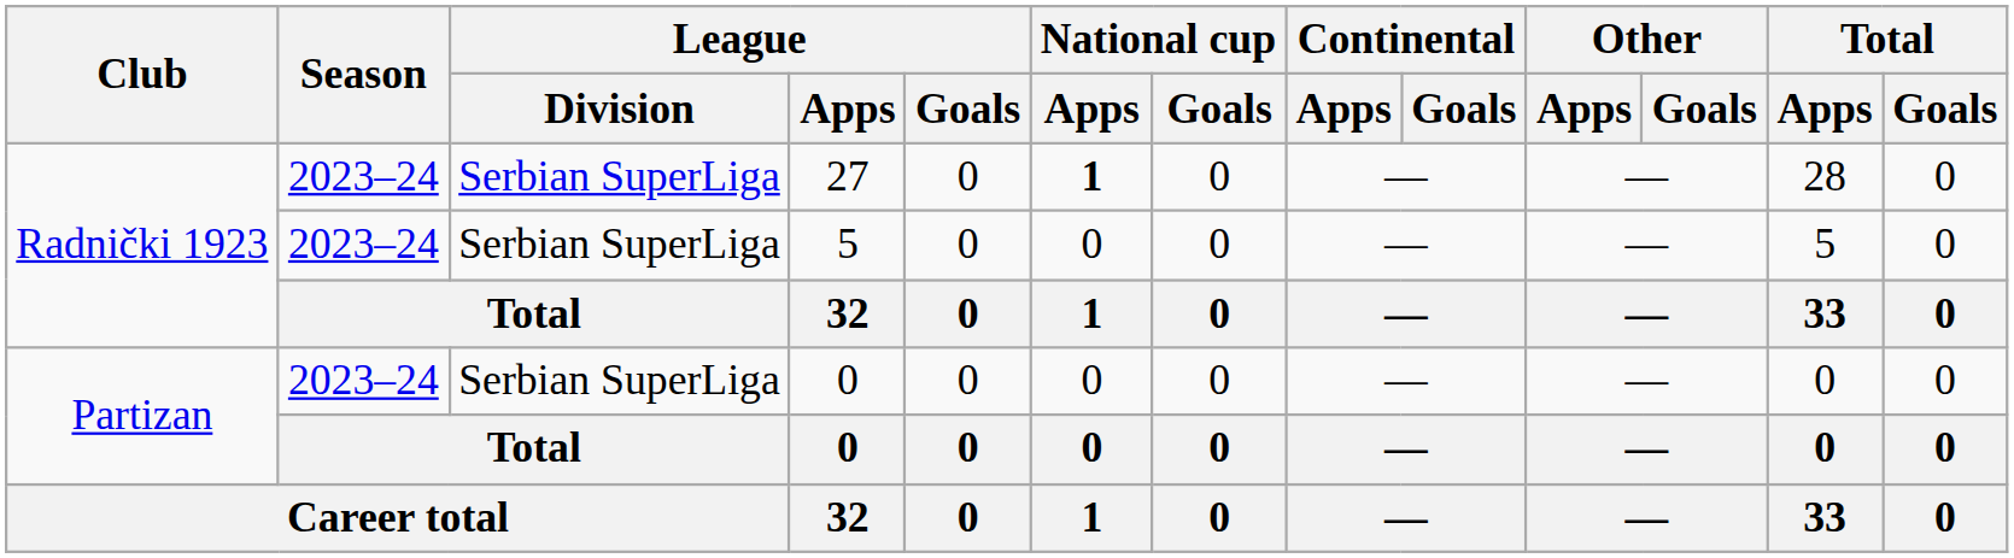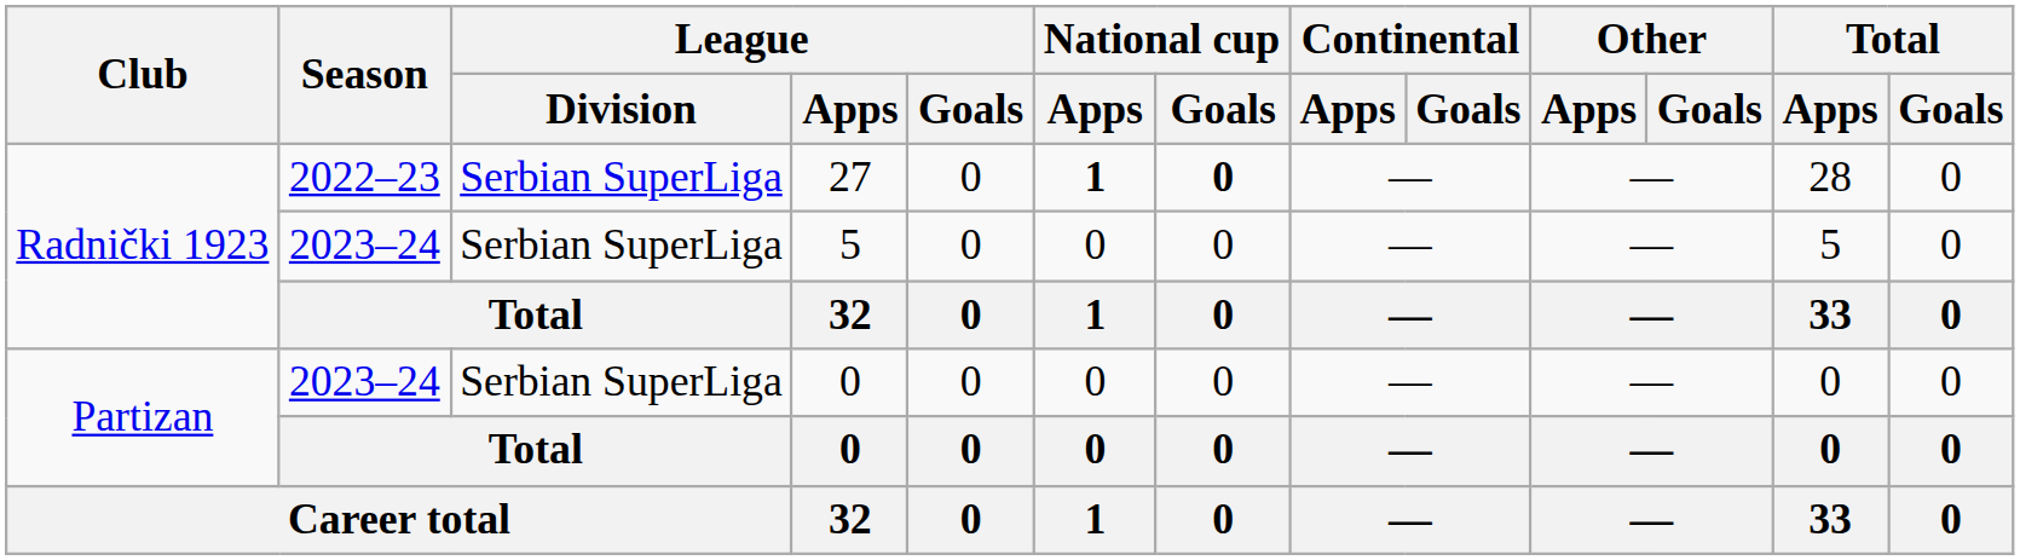 <table class="wikitable" style="text-align:center">
 <tr>
 <th rowspan="2">Club</th>
 <th rowspan="2">Season</th>
 <th colspan="3">League</th>
 <th colspan="2">National cup</th>
 <th colspan="2">Continental</th>
 <th colspan="2">Other</th>
 <th colspan="2">Total</th>
 </tr>
 <tr>
 <th>Division</th>
 <th>Apps</th>
 <th>Goals</th>
 <th>Apps</th>
 <th>Goals</th>
 <th>Apps</th>
 <th>Goals</th>
 <th>Apps</th>
 <th>Goals</th>
 <th>Apps</th>
 <th>Goals</th>
 </tr>
 <tr>
 <td rowspan="3"><a href='#'>Radnički 1923</a></td>
-<td><a href='#'>2023–24</a></td>
+<td><a href='#'>2022–23</a></td>
 <td><a href='#'>Serbian SuperLiga</a></td>
 <td>27</td>
 <td>0</td>
 <td><strong>1</strong></td>
-<td>0</td>
+<td><strong>0</strong></td>
 <td colspan="2">—</td>
 <td colspan="2">—</td>
 <td>28</td>
 <td>0</td>
 </tr>
 <tr>
 <td><a href='#'>2023–24</a></td>
 <td>Serbian SuperLiga</td>
 <td>5</td>
 <td>0</td>
 <td>0</td>
 <td>0</td>
 <td colspan="2">—</td>
 <td colspan="2">—</td>
 <td>5</td>
 <td>0</td>
 </tr>
 <tr>
 <th colspan="2">Total</th>
 <th>32</th>
 <th>0</th>
 <th>1</th>
 <th>0</th>
 <th colspan="2">—</th>
 <th colspan="2">—</th>
 <th>33</th>
 <th>0</th>
 </tr>
 <tr>
 <td rowspan="2"><a href='#'>Partizan</a></td>
 <td><a href='#'>2023–24</a></td>
 <td>Serbian SuperLiga</td>
 <td>0</td>
 <td>0</td>
 <td>0</td>
 <td>0</td>
 <td colspan="2">—</td>
 <td colspan="2">—</td>
 <td>0</td>
 <td>0</td>
 </tr>
 <tr>
 <th colspan="2">Total</th>
 <th>0</th>
 <th>0</th>
 <th>0</th>
 <th>0</th>
 <th colspan="2">—</th>
 <th colspan="2">—</th>
 <th>0</th>
 <th>0</th>
 </tr>
 <tr>
 <th colspan="3">Career total</th>
 <th>32</th>
 <th>0</th>
 <th>1</th>
 <th>0</th>
 <th colspan="2">—</th>
 <th colspan="2">—</th>
 <th>33</th>
 <th>0</th>
 </tr>
 </table>
